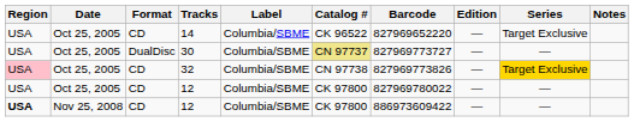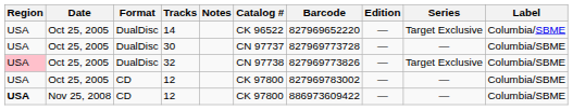 <table class="wikitable">
 <tr>
 <th>Region</th>
 <th>Date</th>
 <th>Format</th>
 <th>Tracks</th>
-<th>Label</th>
+<th>Notes</th>
 <th>Catalog #</th>
 <th>Barcode</th>
 <th>Edition</th>
 <th>Series</th>
-<th>Notes</th>
+<th>Label</th>
 </tr>
 <tr>
 <td>USA</td>
 <td>Oct 25, 2005</td>
-<td>CD</td>
+<td>DualDisc</td>
 <td>14</td>
-<td>Columbia/<a href='#'>SBME</a></td>
+<td></td>
 <td>CK 96522</td>
 <td>827969652220</td>
 <td align="center">—</td>
 <td>Target Exclusive</td>
-<td></td>
+<td>Columbia/<a href='#'>SBME</a></td>
 </tr>
 <tr>
 <td>USA</td>
 <td>Oct 25, 2005</td>
 <td>DualDisc</td>
 <td>30</td>
-<td>Columbia/SBME</td>
-<td style="background: khaki;">CN 97737</td>
-<td>827969773727</td>
+<td></td>
+<td>CN 97737</td>
+<td>827969773728</td>
 <td align="center">—</td>
 <td align="center">—</td>
-<td></td>
+<td>Columbia/SBME</td>
 </tr>
 <tr>
 <td style="background: pink;">USA</td>
 <td>Oct 25, 2005</td>
-<td>CD</td>
+<td>DualDisc</td>
 <td>32</td>
-<td>Columbia/SBME</td>
+<td></td>
 <td>CN 97738</td>
 <td>827969773826</td>
 <td align="center">—</td>
-<td style="background: gold;">Target Exclusive</td>
-<td></td>
+<td>Target Exclusive</td>
+<td>Columbia/SBME</td>
 </tr>
 <tr>
 <td>USA</td>
 <td>Oct 25, 2005</td>
 <td>CD</td>
 <td>12</td>
-<td>Columbia/SBME</td>
+<td></td>
 <td>CK 97800</td>
-<td>827969780022</td>
+<td>827969783002</td>
 <td align="center">—</td>
 <td align="center">—</td>
-<td></td>
+<td>Columbia/SBME</td>
 </tr>
 <tr>
 <td><strong>USA</strong></td>
 <td>Nov 25, 2008</td>
 <td>CD</td>
 <td>12</td>
-<td>Columbia/SBME</td>
+<td></td>
 <td>CK 97800</td>
 <td>886973609422</td>
 <td align="center">—</td>
 <td align="center">—</td>
-<td></td>
+<td>Columbia/SBME</td>
 </tr>
 </table>
